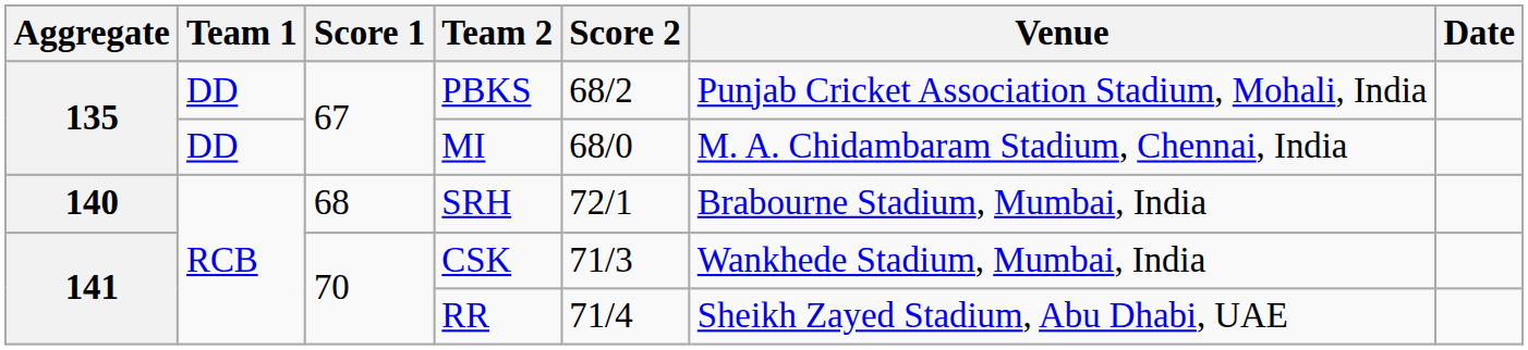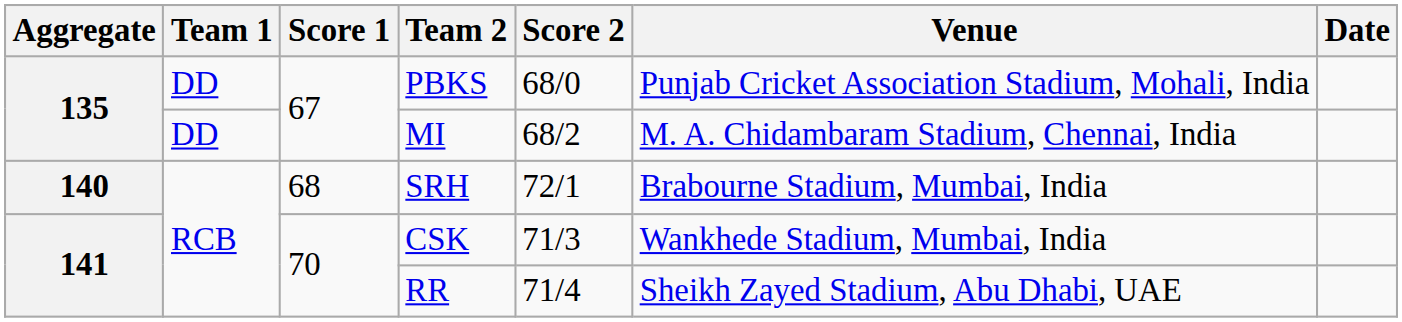 <table class="wikitable">
 <tr>
 <th>Aggregate</th>
 <th>Team 1</th>
 <th>Score 1</th>
 <th>Team 2</th>
 <th>Score 2</th>
 <th>Venue</th>
 <th>Date</th>
 </tr>
 <tr>
 <th rowspan=2>135</th>
 <td><a href='#'>DD</a></td>
 <td rowspan=2>67</td>
 <td><a href='#'>PBKS</a></td>
-<td>68/2</td>
+<td>68/0</td>
 <td><a href='#'>Punjab Cricket Association Stadium</a>, <a href='#'>Mohali</a>, India</td>
 <td></td>
 </tr>
 <tr>
 <td><a href='#'>DD</a></td>
 <td><a href='#'>MI</a></td>
-<td>68/0</td>
+<td>68/2</td>
 <td><a href='#'>M. A. Chidambaram Stadium</a>, <a href='#'>Chennai</a>, India</td>
 <td></td>
 </tr>
 <tr>
 <th>140</th>
 <td rowspan=3><a href='#'>RCB</a></td>
 <td>68</td>
 <td><a href='#'>SRH</a></td>
 <td>72/1</td>
 <td><a href='#'>Brabourne Stadium</a>, <a href='#'>Mumbai</a>, India</td>
 <td></td>
 </tr>
 <tr>
 <th rowspan=2>141</th>
 <td rowspan=2>70</td>
 <td><a href='#'>CSK</a></td>
 <td>71/3</td>
 <td><a href='#'>Wankhede Stadium</a>, <a href='#'>Mumbai</a>, India</td>
 <td></td>
 </tr>
 <tr>
 <td><a href='#'>RR</a></td>
 <td>71/4</td>
 <td><a href='#'>Sheikh Zayed Stadium</a>, <a href='#'>Abu Dhabi</a>, UAE</td>
 <td></td>
 </tr>
 </table>
